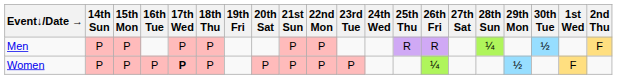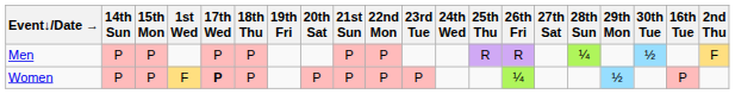 <table class="wikitable" style="margin:0.5em auto; font-size:90%; line-height:1.25em; text-align:center">
 <tr>
 <th>Event↓/Date →</th>
 <th>14th<br>Sun</th>
 <th>15th<br>Mon</th>
-<th>16th<br>Tue</th>
+<th>1st<br>Wed</th>
 <th>17th<br>Wed</th>
 <th>18th<br>Thu</th>
 <th>19th<br>Fri</th>
 <th>20th<br>Sat</th>
 <th>21st<br>Sun</th>
 <th>22nd<br>Mon</th>
 <th>23rd<br>Tue</th>
 <th>24th<br>Wed</th>
 <th>25th<br>Thu</th>
 <th>26th<br>Fri</th>
 <th>27th<br>Sat</th>
 <th>28th<br>Sun</th>
 <th>29th<br>Mon</th>
 <th>30th<br>Tue</th>
-<th>1st<br>Wed</th>
+<th>16th<br>Tue</th>
 <th>2nd<br>Thu</th>
 </tr>
 <tr>
 <td style="text-align:left;"><a href='#'>Men</a></td>
 <td bgcolor="#FFBBBB">P</td>
 <td bgcolor="#FFBBBB">P</td>
 <td></td>
 <td bgcolor="#FFBBBB">P</td>
 <td bgcolor="#FFBBBB">P</td>
 <td></td>
 <td></td>
 <td bgcolor="#FFBBBB">P</td>
 <td bgcolor="#FFBBBB">P</td>
 <td></td>
 <td></td>
 <td bgcolor="#D0A9F5">R</td>
 <td bgcolor="#D0A9F5">R</td>
 <td></td>
 <td bgcolor="#AFF55B">¼</td>
 <td></td>
 <td bgcolor="#97DEFF">½</td>
 <td></td>
 <td bgcolor="#FFDF80">F</td>
 </tr>
 <tr>
 <td style="text-align:left;"><a href='#'>Women</a></td>
 <td bgcolor="#FFBBBB">P</td>
 <td bgcolor="#FFBBBB">P</td>
-<td bgcolor="#FFBBBB">P</td>
+<td bgcolor="#FFDF80">F</td>
 <td bgcolor="#FFBBBB"><strong>P</strong></td>
 <td bgcolor="#FFBBBB">P</td>
 <td></td>
 <td bgcolor="#FFBBBB">P</td>
 <td bgcolor="#FFBBBB">P</td>
 <td bgcolor="#FFBBBB">P</td>
 <td bgcolor="#FFBBBB">P</td>
 <td></td>
 <td></td>
 <td bgcolor="#AFF55B">¼</td>
 <td></td>
 <td></td>
 <td bgcolor="#97DEFF">½</td>
 <td></td>
-<td bgcolor="#FFDF80">F</td>
+<td bgcolor="#FFBBBB">P</td>
 <td></td>
 </tr>
 </table>
